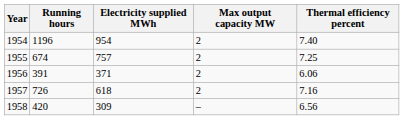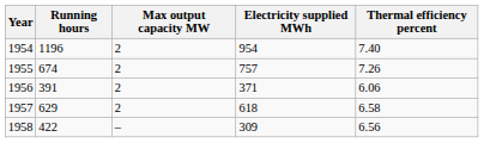 <table class="wikitable">
 <tr>
 <th>Year</th>
 <th>Running hours</th>
+<th>Max output capacity MW</th>
 <th>Electricity supplied MWh</th>
-<th>Max output capacity MW</th>
 <th>Thermal efficiency percent</th>
 </tr>
 <tr>
 <td>1954</td>
 <td>1196</td>
+<td>2</td>
 <td>954</td>
-<td>2</td>
 <td>7.40</td>
 </tr>
 <tr>
 <td>1955</td>
 <td>674</td>
+<td>2</td>
 <td>757</td>
-<td>2</td>
-<td>7.25</td>
+<td>7.26</td>
 </tr>
 <tr>
 <td>1956</td>
 <td>391</td>
+<td>2</td>
 <td>371</td>
-<td>2</td>
 <td>6.06</td>
 </tr>
 <tr>
 <td>1957</td>
-<td>726</td>
+<td>629</td>
+<td>2</td>
 <td>618</td>
-<td>2</td>
-<td>7.16</td>
+<td>6.58</td>
 </tr>
 <tr>
 <td>1958</td>
-<td>420</td>
+<td>422</td>
+<td>–</td>
 <td>309</td>
-<td>–</td>
 <td>6.56</td>
 </tr>
 </table>
